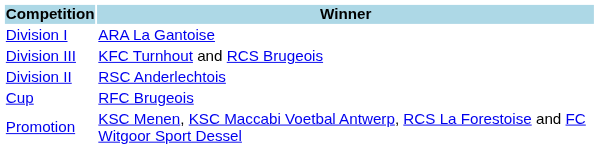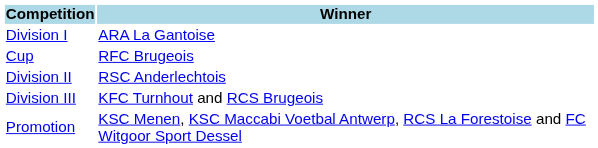 <table>
 <tr style="background:lightblue;">
 <th>Competition</th>
 <th>Winner</th>
 </tr>
 <tr>
 <td><a href='#'>Division I</a></td>
 <td><a href='#'>ARA La Gantoise</a></td>
 </tr>
 <tr>
-<td><a href='#'>Division III</a></td>
-<td><a href='#'>KFC Turnhout</a> and <a href='#'>RCS Brugeois</a></td>
+<td><a href='#'>Cup</a></td>
+<td><a href='#'>RFC Brugeois</a></td>
 </tr>
 <tr>
 <td><a href='#'>Division II</a></td>
 <td><a href='#'>RSC Anderlechtois</a></td>
 </tr>
 <tr>
-<td><a href='#'>Cup</a></td>
-<td><a href='#'>RFC Brugeois</a></td>
+<td><a href='#'>Division III</a></td>
+<td><a href='#'>KFC Turnhout</a> and <a href='#'>RCS Brugeois</a></td>
 </tr>
 <tr>
 <td><a href='#'>Promotion</a></td>
 <td><a href='#'>KSC Menen</a>, <a href='#'>KSC Maccabi Voetbal Antwerp</a>, <a href='#'>RCS La Forestoise</a> and <a href='#'>FC Witgoor Sport Dessel</a></td>
 </tr>
 </table>
